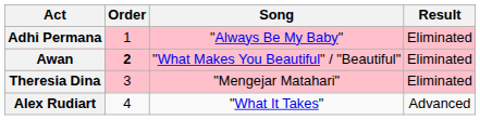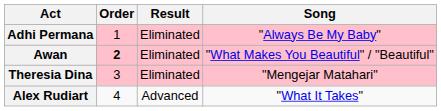 <table class="wikitable plainrowheaders" style="text-align:center;">
 <tr>
 <th scope="col">Act</th>
 <th scope="col">Order</th>
+<th scope="col">Result</th>
 <th scope="col">Song</th>
-<th scope="col">Result</th>
 </tr>
 <tr style="background:pink;">
 <th scope="row">Adhi Permana</th>
 <td>1</td>
+<td>Eliminated</td>
 <td>"<a href='#'>Always Be My Baby</a>"</td>
-<td>Eliminated</td>
 </tr>
 <tr style="background:pink;">
 <th scope="row">Awan</th>
 <td><strong>2</strong></td>
+<td>Eliminated</td>
 <td>"<a href='#'>What Makes You Beautiful</a>" / "Beautiful"</td>
-<td>Eliminated</td>
 </tr>
 <tr style="background:pink;">
 <th scope="row">Theresia Dina</th>
 <td>3</td>
+<td>Eliminated</td>
 <td>"Mengejar Matahari"</td>
-<td>Eliminated</td>
 </tr>
 <tr>
 <th scope="row">Alex Rudiart</th>
 <td>4</td>
+<td>Advanced</td>
 <td>"<a href='#'>What It Takes</a>"</td>
-<td>Advanced</td>
 </tr>
 </table>
